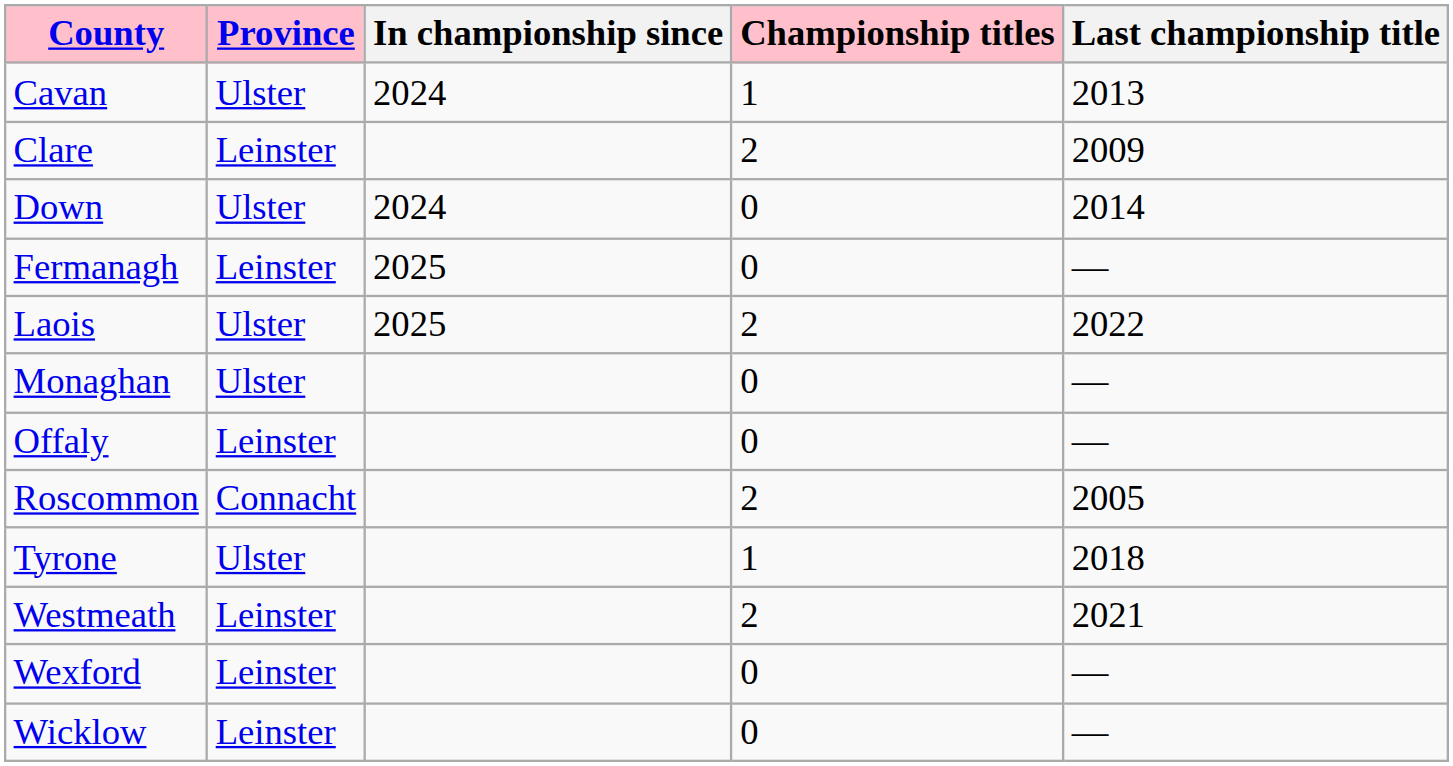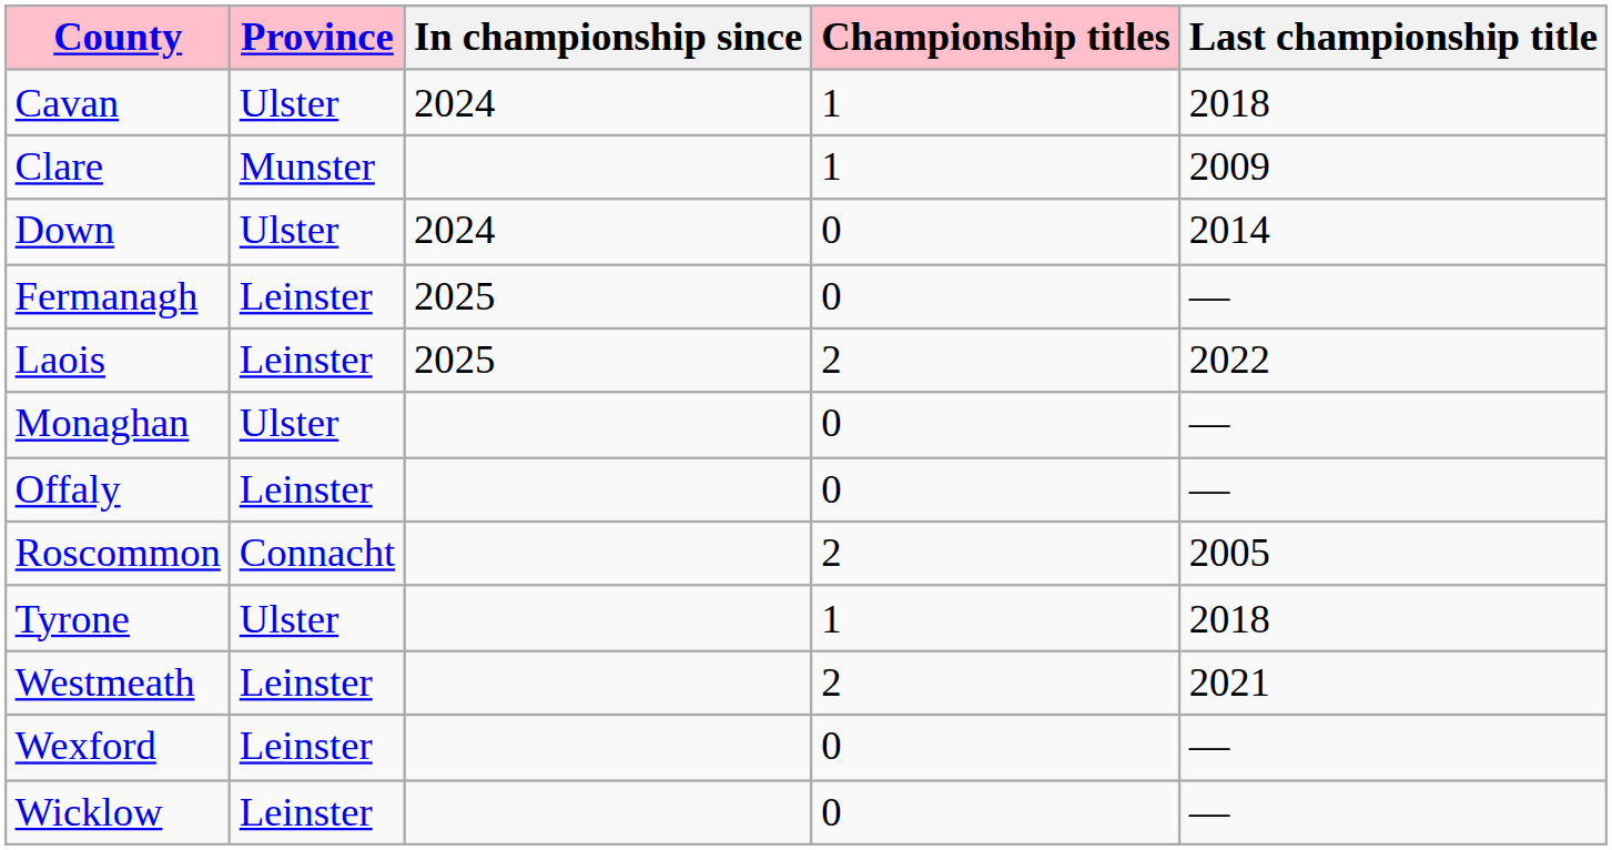 <table class="wikitable sortable">
 <tr>
 <th style="background:pink;"><a href='#'>County</a></th>
 <th style="background:pink;"><a href='#'>Province</a></th>
 <th>In championship since</th>
 <th style="background:pink;">Championship titles</th>
 <th>Last championship title</th>
 </tr>
 <tr>
 <td> <a href='#'>Cavan</a></td>
 <td><a href='#'>Ulster</a></td>
 <td>2024</td>
 <td>1</td>
-<td>2013</td>
+<td>2018</td>
 </tr>
 <tr>
 <td> <a href='#'>Clare</a></td>
-<td><a href='#'>Leinster</a></td>
+<td><a href='#'>Munster</a></td>
 <td></td>
-<td>2</td>
+<td>1</td>
 <td>2009</td>
 </tr>
 <tr>
 <td> <a href='#'>Down</a></td>
 <td><a href='#'>Ulster</a></td>
 <td>2024</td>
 <td>0</td>
 <td>2014</td>
 </tr>
 <tr>
 <td> <a href='#'>Fermanagh</a></td>
 <td><a href='#'>Leinster</a></td>
 <td>2025</td>
 <td>0</td>
 <td>—</td>
 </tr>
 <tr>
 <td> <a href='#'>Laois</a></td>
-<td><a href='#'>Ulster</a></td>
+<td><a href='#'>Leinster</a></td>
 <td>2025</td>
 <td>2</td>
 <td>2022</td>
 </tr>
 <tr>
 <td> <a href='#'>Monaghan</a></td>
 <td><a href='#'>Ulster</a></td>
 <td></td>
 <td>0</td>
 <td>—</td>
 </tr>
 <tr>
 <td> <a href='#'>Offaly</a></td>
 <td><a href='#'>Leinster</a></td>
 <td></td>
 <td>0</td>
 <td>—</td>
 </tr>
 <tr>
 <td> <a href='#'>Roscommon</a></td>
 <td><a href='#'>Connacht</a></td>
 <td></td>
 <td>2</td>
 <td>2005</td>
 </tr>
 <tr>
 <td> <a href='#'>Tyrone</a></td>
 <td><a href='#'>Ulster</a></td>
 <td></td>
 <td>1</td>
 <td>2018</td>
 </tr>
 <tr>
 <td> <a href='#'>Westmeath</a></td>
 <td><a href='#'>Leinster</a></td>
 <td></td>
 <td>2</td>
 <td>2021</td>
 </tr>
 <tr>
 <td> <a href='#'>Wexford</a></td>
 <td><a href='#'>Leinster</a></td>
 <td></td>
 <td>0</td>
 <td>—</td>
 </tr>
 <tr>
 <td> <a href='#'>Wicklow</a></td>
 <td><a href='#'>Leinster</a></td>
 <td></td>
 <td>0</td>
 <td>—</td>
 </tr>
 </table>
